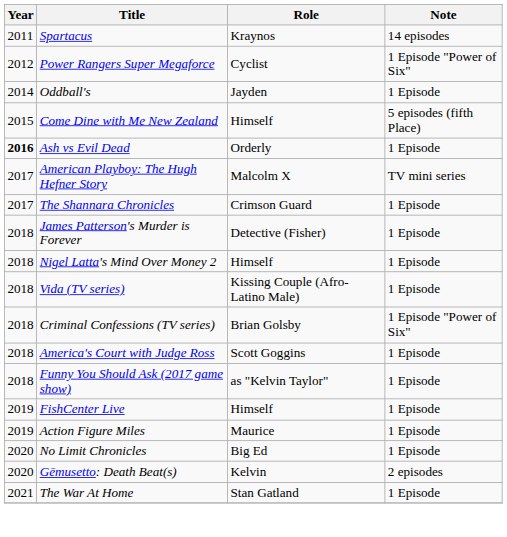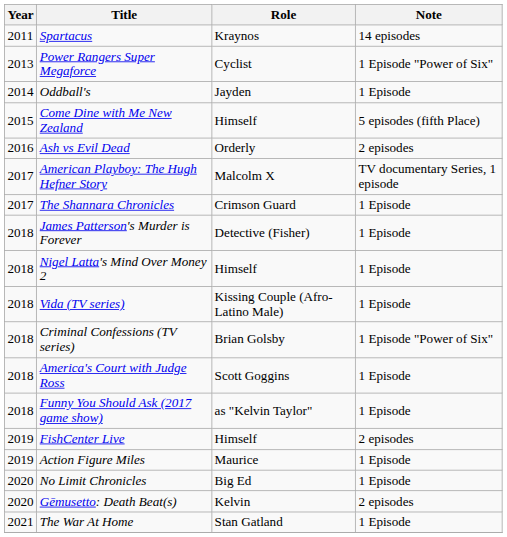 <table class="wikitable">
 <tr>
 <th style="text-align: center; font-weight: bold;">Year</th>
 <th style="text-align: center; font-weight: bold;">Title</th>
 <th style="text-align: center; font-weight: bold;">Role</th>
 <th style="text-align: center; font-weight: bold;">Note</th>
 </tr>
 <tr>
 <td>2011</td>
 <td><a href='#'><em>Spartacus</em></a></td>
 <td>Kraynos</td>
 <td>14 episodes</td>
 </tr>
 <tr>
-<td>2012</td>
+<td>2013</td>
 <td><a href='#'><em>Power Rangers Super Megaforce</em></a></td>
 <td>Cyclist</td>
 <td>1 Episode "Power of Six"</td>
 </tr>
 <tr>
 <td>2014</td>
 <td><em>Oddball's</em></td>
 <td>Jayden</td>
 <td>1 Episode</td>
 </tr>
 <tr>
 <td>2015</td>
 <td><em><a href='#'>Come Dine with Me New Zealand</a></em></td>
 <td>Himself</td>
 <td>5 episodes (fifth Place)</td>
 </tr>
 <tr>
-<td><strong>2016</strong></td>
+<td>2016</td>
 <td><em><a href='#'>Ash vs Evil Dead</a></em></td>
 <td>Orderly</td>
-<td>1 Episode</td>
+<td>2 episodes</td>
 </tr>
 <tr>
 <td>2017</td>
 <td><em><a href='#'>American Playboy: The Hugh Hefner Story</a></em></td>
 <td>Malcolm X</td>
-<td>TV mini series</td>
+<td>TV documentary Series, 1 episode</td>
 </tr>
 <tr>
 <td>2017</td>
 <td><em><a href='#'>The Shannara Chronicles</a></em></td>
 <td>Crimson Guard</td>
 <td>1 Episode</td>
 </tr>
 <tr>
 <td>2018</td>
 <td><em><a href='#'>James Patterson</a>'s Murder is Forever</em></td>
 <td>Detective (Fisher)</td>
 <td>1 Episode</td>
 </tr>
 <tr>
 <td>2018</td>
 <td><em><a href='#'>Nigel Latta</a>'s Mind Over Money 2</em></td>
 <td>Himself</td>
 <td>1 Episode</td>
 </tr>
 <tr>
 <td>2018</td>
 <td><em><a href='#'>Vida (TV series)</a></em></td>
 <td>Kissing Couple (Afro-Latino Male)</td>
 <td>1 Episode</td>
 </tr>
 <tr>
 <td>2018</td>
 <td><em>Criminal Confessions (TV series)</em></td>
 <td>Brian Golsby</td>
 <td>1 Episode "Power of Six"</td>
 </tr>
 <tr>
 <td>2018</td>
 <td><em><a href='#'>America's Court with Judge Ross</a></em></td>
 <td>Scott Goggins</td>
 <td>1 Episode</td>
 </tr>
 <tr>
 <td>2018</td>
 <td><em><a href='#'>Funny You Should Ask (2017 game show)</a></em></td>
 <td>as "Kelvin Taylor"</td>
 <td>1 Episode</td>
 </tr>
 <tr>
 <td>2019</td>
 <td><em><a href='#'>FishCenter Live</a></em></td>
 <td>Himself</td>
-<td>1 Episode</td>
+<td>2 episodes</td>
 </tr>
 <tr>
 <td>2019</td>
 <td><em>Action Figure Miles</em></td>
 <td>Maurice</td>
 <td>1 Episode</td>
 </tr>
 <tr>
 <td>2020</td>
 <td><em>No Limit Chronicles</em></td>
 <td>Big Ed</td>
 <td>1 Episode</td>
 </tr>
 <tr>
 <td>2020</td>
 <td><em><a href='#'>Gēmusetto</a>: Death Beat(s)</em></td>
 <td>Kelvin</td>
 <td>2 episodes</td>
 </tr>
 <tr>
 <td>2021</td>
 <td><em>The War At Home</em></td>
 <td>Stan Gatland</td>
 <td>1 Episode</td>
 </tr>
 <tr>
 </tr>
 </table>
